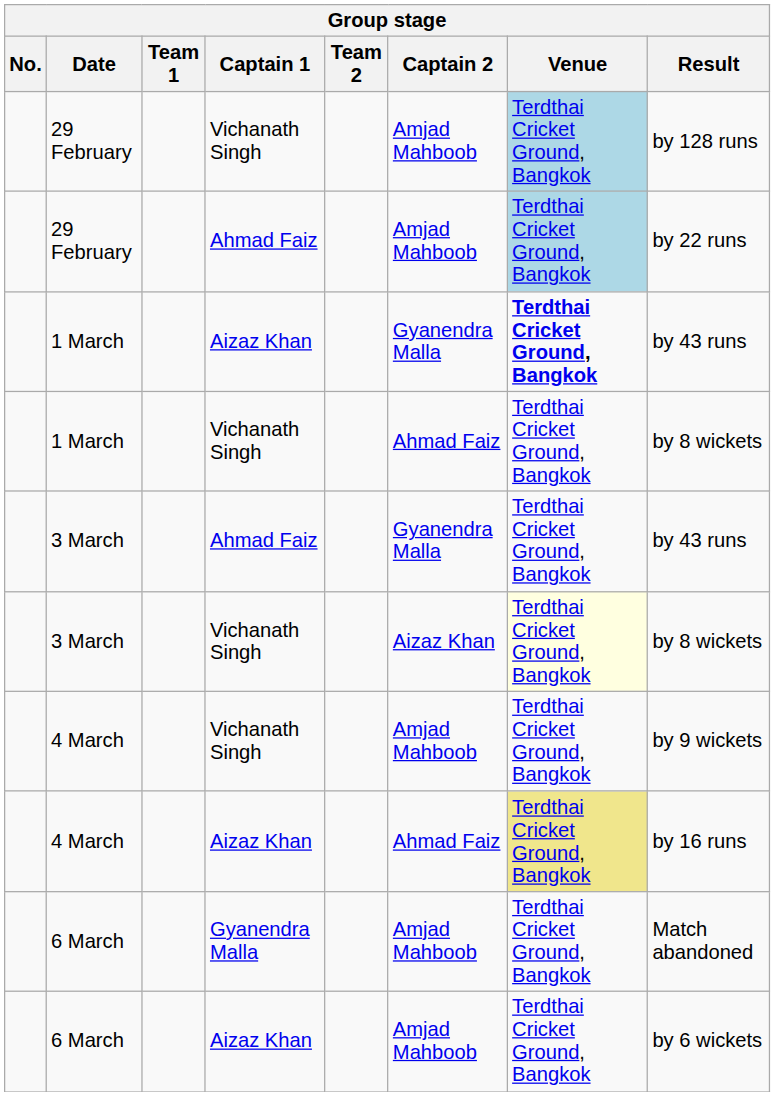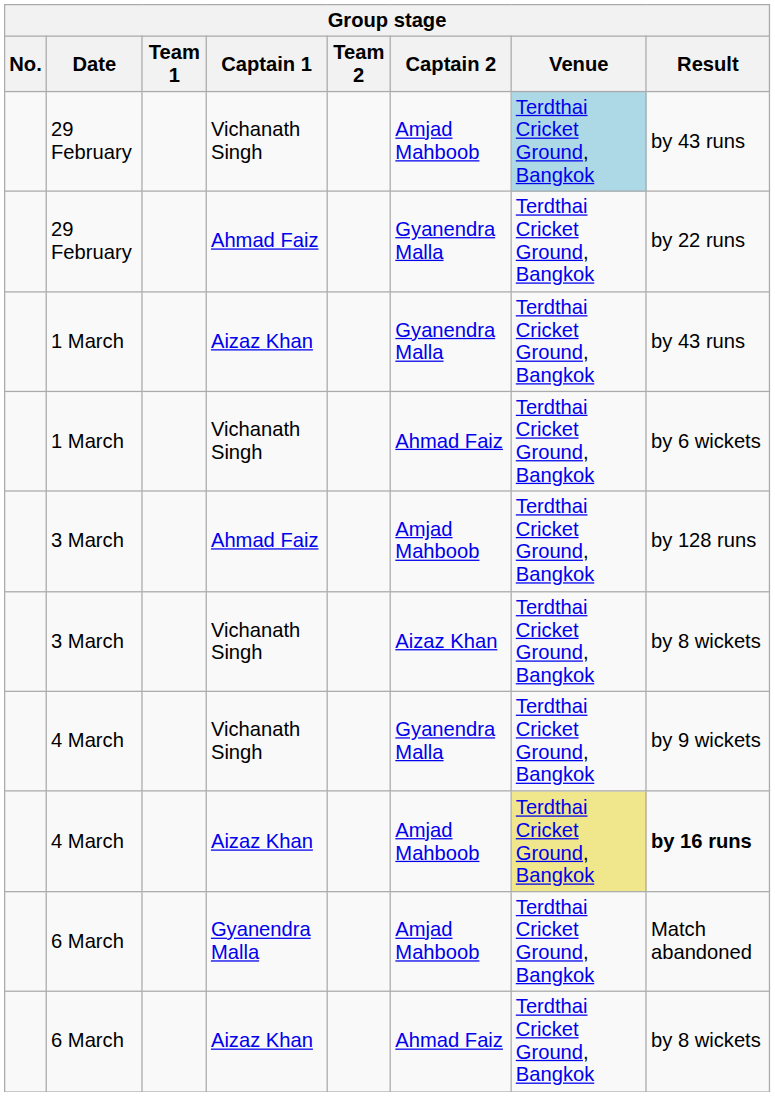 <table class="wikitable">
 <tr>
 <th colspan="9">Group stage</th>
 </tr>
 <tr>
 <th>No.</th>
 <th>Date</th>
 <th>Team 1</th>
 <th>Captain 1</th>
 <th>Team 2</th>
 <th>Captain 2</th>
 <th>Venue</th>
 <th>Result</th>
 </tr>
 <tr>
 <td></td>
 <td>29 February</td>
 <td></td>
 <td>Vichanath Singh</td>
 <td></td>
 <td><a href='#'>Amjad Mahboob</a></td>
 <td style="background: lightblue;"><a href='#'>Terdthai Cricket Ground</a>, <a href='#'>Bangkok</a></td>
-<td> by 128 runs</td>
+<td> by 43 runs</td>
 </tr>
 <tr>
 <td></td>
 <td>29 February</td>
 <td></td>
 <td><a href='#'>Ahmad Faiz</a></td>
 <td></td>
-<td><a href='#'>Amjad Mahboob</a></td>
-<td style="background: lightblue;"><a href='#'>Terdthai Cricket Ground</a>, <a href='#'>Bangkok</a></td>
+<td><a href='#'>Gyanendra Malla</a></td>
+<td><a href='#'>Terdthai Cricket Ground</a>, <a href='#'>Bangkok</a></td>
 <td> by 22 runs</td>
 </tr>
 <tr>
 <td></td>
 <td>1 March</td>
 <td></td>
 <td><a href='#'>Aizaz Khan</a></td>
 <td></td>
 <td><a href='#'>Gyanendra Malla</a></td>
-<td><strong><a href='#'>Terdthai Cricket Ground</a>, <a href='#'>Bangkok</a></strong></td>
+<td><a href='#'>Terdthai Cricket Ground</a>, <a href='#'>Bangkok</a></td>
 <td> by 43 runs</td>
 </tr>
 <tr>
 <td></td>
 <td>1 March</td>
 <td></td>
 <td>Vichanath Singh</td>
 <td></td>
 <td><a href='#'>Ahmad Faiz</a></td>
 <td><a href='#'>Terdthai Cricket Ground</a>, <a href='#'>Bangkok</a></td>
-<td> by 8 wickets</td>
+<td> by 6 wickets</td>
 </tr>
 <tr>
 <td></td>
 <td>3 March</td>
 <td></td>
 <td><a href='#'>Ahmad Faiz</a></td>
 <td></td>
-<td><a href='#'>Gyanendra Malla</a></td>
+<td><a href='#'>Amjad Mahboob</a></td>
 <td><a href='#'>Terdthai Cricket Ground</a>, <a href='#'>Bangkok</a></td>
-<td> by 43 runs</td>
+<td> by 128 runs</td>
 </tr>
 <tr>
 <td></td>
 <td>3 March</td>
 <td></td>
 <td>Vichanath Singh</td>
 <td></td>
 <td><a href='#'>Aizaz Khan</a></td>
-<td style="background: lightyellow;"><a href='#'>Terdthai Cricket Ground</a>, <a href='#'>Bangkok</a></td>
+<td><a href='#'>Terdthai Cricket Ground</a>, <a href='#'>Bangkok</a></td>
 <td> by 8 wickets</td>
 </tr>
 <tr>
 <td></td>
 <td>4 March</td>
 <td></td>
 <td>Vichanath Singh</td>
 <td></td>
-<td><a href='#'>Amjad Mahboob</a></td>
+<td><a href='#'>Gyanendra Malla</a></td>
 <td><a href='#'>Terdthai Cricket Ground</a>, <a href='#'>Bangkok</a></td>
 <td> by 9 wickets</td>
 </tr>
 <tr>
 <td></td>
 <td>4 March</td>
 <td></td>
 <td><a href='#'>Aizaz Khan</a></td>
 <td></td>
-<td><a href='#'>Ahmad Faiz</a></td>
+<td><a href='#'>Amjad Mahboob</a></td>
 <td style="background: khaki;"><a href='#'>Terdthai Cricket Ground</a>, <a href='#'>Bangkok</a></td>
-<td> by 16 runs</td>
+<td><strong> by 16 runs</strong></td>
 </tr>
 <tr>
 <td></td>
 <td>6 March</td>
 <td></td>
 <td><a href='#'>Gyanendra Malla</a></td>
 <td></td>
 <td><a href='#'>Amjad Mahboob</a></td>
 <td><a href='#'>Terdthai Cricket Ground</a>, <a href='#'>Bangkok</a></td>
 <td>Match abandoned</td>
 </tr>
 <tr>
 <td></td>
 <td>6 March</td>
 <td></td>
 <td><a href='#'>Aizaz Khan</a></td>
 <td></td>
-<td><a href='#'>Amjad Mahboob</a></td>
+<td><a href='#'>Ahmad Faiz</a></td>
 <td><a href='#'>Terdthai Cricket Ground</a>, <a href='#'>Bangkok</a></td>
-<td> by 6 wickets</td>
+<td> by 8 wickets</td>
 </tr>
 </table>
